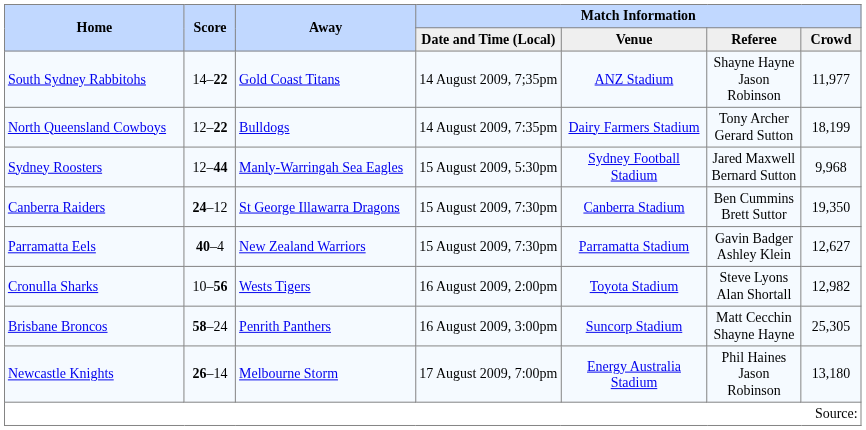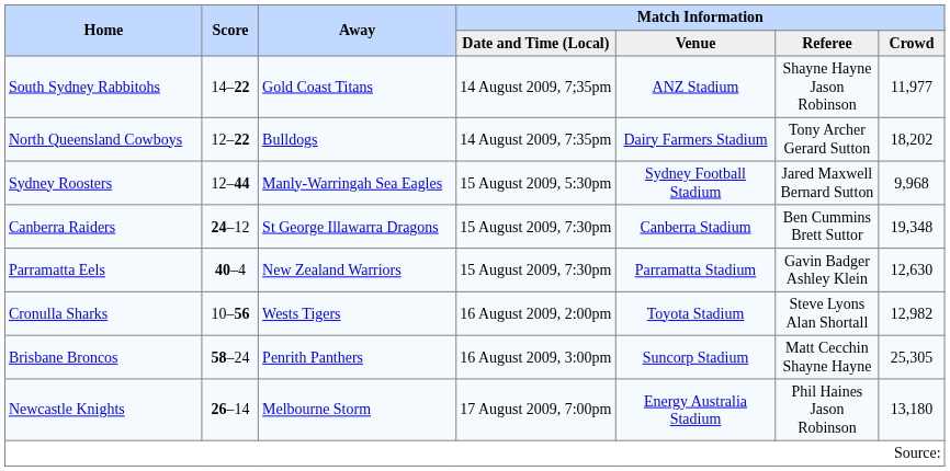 <table border="1" cellpadding="3" cellspacing="0" style="border-collapse:collapse; font-size:90%; width:100%;">
 <tr style="background:#c1d8ff;">
 <th rowspan="2" style="width:21%;">Home</th>
 <th rowspan="2" style="width:6%;">Score</th>
 <th rowspan="2" style="width:21%;">Away</th>
 <th colspan=6>Match Information</th>
 </tr>
 <tr style="background:#efefef;">
 <th width=17%>Date and Time (Local)</th>
 <th width=17%>Venue</th>
 <th width=11%>Referee</th>
 <th width=7%>Crowd</th>
 </tr>
 <tr style="text-align:center; background:#f5faff;">
 <td align=left> <a href='#'>South Sydney Rabbitohs</a></td>
 <td>14–<strong>22</strong></td>
 <td align=left> <a href='#'>Gold Coast Titans</a></td>
 <td>14 August 2009, 7;35pm</td>
 <td><a href='#'>ANZ Stadium</a></td>
 <td>Shayne Hayne<br>Jason Robinson</td>
 <td>11,977</td>
 </tr>
 <tr style="text-align:center; background:#f5faff;">
 <td align=left> <a href='#'>North Queensland Cowboys</a></td>
 <td>12–<strong>22</strong></td>
 <td align=left> <a href='#'>Bulldogs</a></td>
 <td>14 August 2009, 7:35pm</td>
 <td><a href='#'>Dairy Farmers Stadium</a></td>
 <td>Tony Archer<br>Gerard Sutton</td>
-<td>18,199</td>
+<td>18,202</td>
 </tr>
 <tr style="text-align:center; background:#f5faff;">
 <td align=left> <a href='#'>Sydney Roosters</a></td>
 <td>12–<strong>44</strong></td>
 <td align=left> <a href='#'>Manly-Warringah Sea Eagles</a></td>
 <td>15 August 2009, 5:30pm</td>
 <td><a href='#'>Sydney Football Stadium</a></td>
 <td>Jared Maxwell<br>Bernard Sutton</td>
 <td>9,968</td>
 </tr>
 <tr style="text-align:center; background:#f5faff;">
 <td align=left> <a href='#'>Canberra Raiders</a></td>
 <td><strong>24</strong>–12</td>
 <td align=left> <a href='#'>St George Illawarra Dragons</a></td>
 <td>15 August 2009, 7:30pm</td>
 <td><a href='#'>Canberra Stadium</a></td>
 <td>Ben Cummins<br>Brett Suttor</td>
-<td>19,350</td>
+<td>19,348</td>
 </tr>
 <tr style="text-align:center; background:#f5faff;">
 <td align=left> <a href='#'>Parramatta Eels</a></td>
 <td><strong>40</strong>–4</td>
 <td align=left> <a href='#'>New Zealand Warriors</a></td>
 <td>15 August 2009, 7:30pm</td>
 <td><a href='#'>Parramatta Stadium</a></td>
 <td>Gavin Badger<br>Ashley Klein</td>
-<td>12,627</td>
+<td>12,630</td>
 </tr>
 <tr style="text-align:center; background:#f5faff;">
 <td align=left> <a href='#'>Cronulla Sharks</a></td>
 <td>10–<strong>56</strong></td>
 <td align=left> <a href='#'>Wests Tigers</a></td>
 <td>16 August 2009, 2:00pm</td>
 <td><a href='#'>Toyota Stadium</a></td>
 <td>Steve Lyons<br>Alan Shortall</td>
 <td>12,982</td>
 </tr>
 <tr style="text-align:center; background:#f5faff;">
 <td align=left> <a href='#'>Brisbane Broncos</a></td>
 <td><strong>58</strong>–24</td>
 <td align=left> <a href='#'>Penrith Panthers</a></td>
 <td>16 August 2009, 3:00pm</td>
 <td><a href='#'>Suncorp Stadium</a></td>
 <td>Matt Cecchin<br>Shayne Hayne</td>
 <td>25,305</td>
 </tr>
 <tr style="text-align:center; background:#f5faff;">
 <td align=left> <a href='#'>Newcastle Knights</a></td>
 <td><strong>26</strong>–14</td>
 <td align=left> <a href='#'>Melbourne Storm</a></td>
 <td>17 August 2009, 7:00pm</td>
 <td><a href='#'>Energy Australia Stadium</a></td>
 <td>Phil Haines<br>Jason Robinson</td>
 <td>13,180</td>
 </tr>
 <tr>
 <td colspan="7" style="text-align:right;">Source: </td>
 </tr>
 </table>
